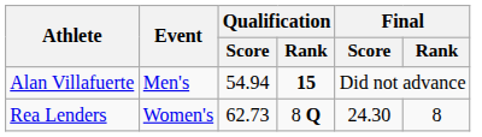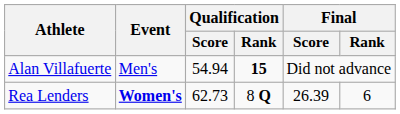 <table class="wikitable" style="font-size:90%">
 <tr>
 <th rowspan="2">Athlete</th>
 <th rowspan="2">Event</th>
 <th colspan="2">Qualification</th>
 <th colspan="2">Final</th>
 </tr>
 <tr style="font-size:95%">
 <th>Score</th>
 <th>Rank</th>
 <th>Score</th>
 <th>Rank</th>
 </tr>
 <tr align=center>
 <td align=left><a href='#'>Alan Villafuerte</a></td>
 <td align=left><a href='#'>Men's</a></td>
 <td>54.94</td>
 <td><strong>15</strong></td>
 <td colspan=2>Did not advance</td>
 </tr>
 <tr align=center>
 <td align=left><a href='#'>Rea Lenders</a></td>
-<td align=left><a href='#'>Women's</a></td>
+<td align=left><strong><a href='#'>Women's</a></strong></td>
 <td>62.73</td>
 <td>8 <strong>Q</strong></td>
-<td>24.30</td>
-<td>8</td>
+<td>26.39</td>
+<td>6</td>
 </tr>
 </table>
